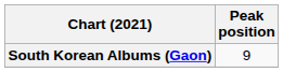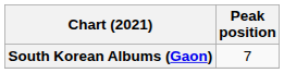 <table class="wikitable plainrowheaders" style="text-align:center">
 <tr>
 <th scope="col">Chart (2021)</th>
 <th scope="col">Peak<br>position</th>
 </tr>
 <tr>
 <th scope="row">South Korean Albums (<a href='#'>Gaon</a>)</th>
-<td>9</td>
+<td>7</td>
 </tr>
 <tr>
 </tr>
 </table>
